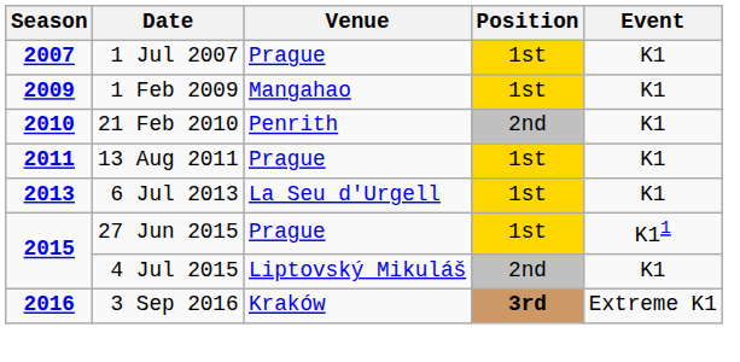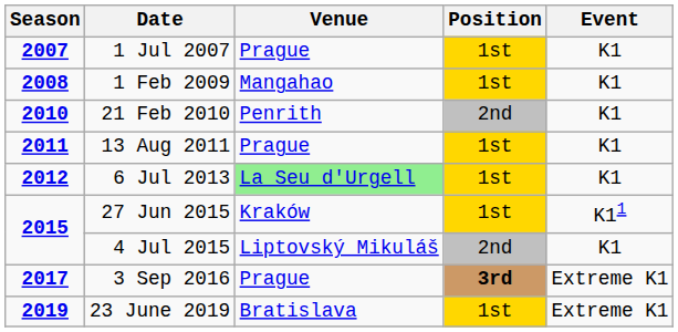 <table class="wikitable" style="text-align:center; font-size:95%;">
 <tr>
 <th>Season</th>
 <th>Date</th>
 <th>Venue</th>
 <th>Position</th>
 <th>Event</th>
 </tr>
 <tr>
 <td><strong><a href='#'>2007</a></strong></td>
 <td align=right>1 Jul 2007</td>
 <td align=left><a href='#'>Prague</a></td>
 <td bgcolor=gold>1st</td>
 <td>K1</td>
 </tr>
 <tr>
-<td><strong><a href='#'>2009</a></strong></td>
+<td><strong><a href='#'>2008</a></strong></td>
 <td align=right>1 Feb 2009</td>
 <td align=left><a href='#'>Mangahao</a></td>
 <td bgcolor=gold>1st</td>
 <td>K1</td>
 </tr>
 <tr>
 <td><strong><a href='#'>2010</a></strong></td>
 <td align=right>21 Feb 2010</td>
 <td align=left><a href='#'>Penrith</a></td>
 <td bgcolor=silver>2nd</td>
 <td>K1</td>
 </tr>
 <tr>
 <td><strong><a href='#'>2011</a></strong></td>
 <td align=right>13 Aug 2011</td>
 <td align=left><a href='#'>Prague</a></td>
 <td bgcolor=gold>1st</td>
 <td>K1</td>
 </tr>
 <tr>
-<td><strong><a href='#'>2013</a></strong></td>
+<td><strong><a href='#'>2012</a></strong></td>
 <td align=right>6 Jul 2013</td>
-<td align=left><a href='#'>La Seu d'Urgell</a></td>
+<td align=left style="background: lightgreen;"><a href='#'>La Seu d'Urgell</a></td>
 <td bgcolor=gold>1st</td>
 <td>K1</td>
 </tr>
 <tr>
 <td rowspan=2><strong><a href='#'>2015</a></strong></td>
 <td align=right>27 Jun 2015</td>
-<td align=left><a href='#'>Prague</a></td>
+<td align=left><a href='#'>Kraków</a></td>
 <td bgcolor=gold>1st</td>
 <td>K1<sup><a href='#'>1</a></sup></td>
 </tr>
 <tr>
 <td align=right>4 Jul 2015</td>
 <td align=left><a href='#'>Liptovský Mikuláš</a></td>
 <td bgcolor=silver>2nd</td>
 <td>K1</td>
 </tr>
 <tr>
-<td><strong><a href='#'>2016</a></strong></td>
+<td><strong><a href='#'>2017</a></strong></td>
 <td align=right>3 Sep 2016</td>
-<td align=left><a href='#'>Kraków</a></td>
+<td align=left><a href='#'>Prague</a></td>
 <td bgcolor=cc9966><strong>3rd</strong></td>
 <td>Extreme K1</td>
 </tr>
+<tr>
+<td><strong><a href='#'>2019</a></strong></td>
+<td align=right>23 June 2019</td>
+<td align=left><a href='#'>Bratislava</a></td>
+<td bgcolor=gold>1st</td>
+<td>Extreme K1</td>
+</tr>
 </table>
